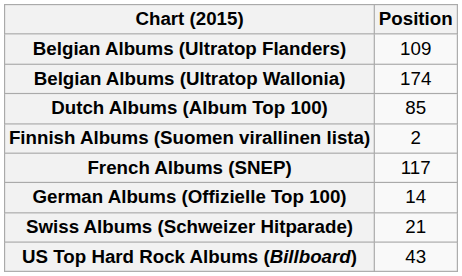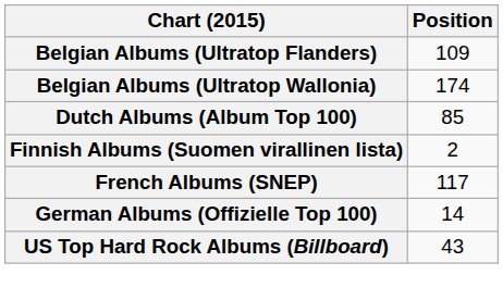 <table class="wikitable sortable plainrowheaders" style="text-align:center">
 <tr>
 <th scope="col">Chart (2015)</th>
 <th scope="col">Position</th>
 </tr>
 <tr>
 <th scope="row">Belgian Albums (Ultratop Flanders)</th>
 <td>109</td>
 </tr>
 <tr>
 <th scope="row">Belgian Albums (Ultratop Wallonia)</th>
 <td>174</td>
 </tr>
 <tr>
 <th scope="row">Dutch Albums (Album Top 100)</th>
 <td>85</td>
 </tr>
 <tr>
 <th scope="row">Finnish Albums (Suomen virallinen lista)</th>
 <td>2</td>
 </tr>
 <tr>
 <th scope="row">French Albums (SNEP)</th>
 <td>117</td>
 </tr>
 <tr>
 <th scope="row">German Albums (Offizielle Top 100)</th>
 <td>14</td>
 </tr>
 <tr>
-<th scope="row">Swiss Albums (Schweizer Hitparade)</th>
-<td>21</td>
-</tr>
-<tr>
 <th scope="row">US Top Hard Rock Albums (<em>Billboard</em>)</th>
 <td>43</td>
 </tr>
 </table>
